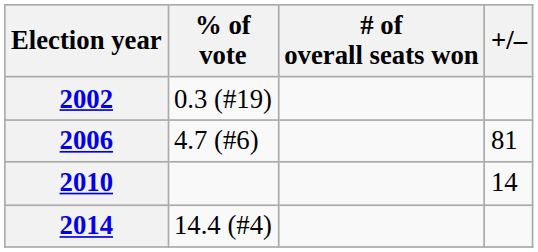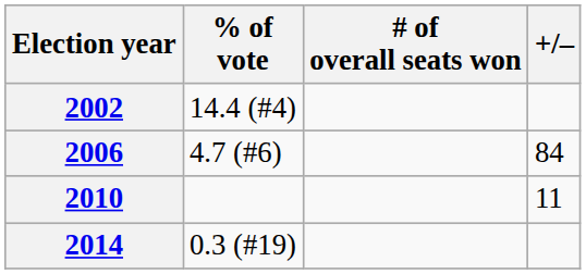 <table class=wikitable>
 <tr>
 <th>Election year</th>
 <th>% of<br>vote</th>
 <th># of<br>overall seats won</th>
 <th>+/–</th>
 </tr>
 <tr>
 <th><a href='#'>2002</a></th>
-<td>0.3 (#19)</td>
+<td>14.4 (#4)</td>
 <td></td>
 </tr>
 <tr>
 <th><a href='#'>2006</a></th>
 <td>4.7 (#6)</td>
 <td></td>
-<td>81</td>
+<td>84</td>
 </tr>
 <tr>
 <th><a href='#'>2010</a></th>
 <td></td>
 <td></td>
-<td>14</td>
+<td>11</td>
 </tr>
 <tr>
 <th><a href='#'>2014</a></th>
-<td>14.4 (#4)</td>
+<td>0.3 (#19)</td>
 <td></td>
 <td></td>
 </tr>
 </table>
